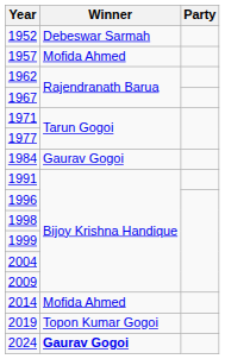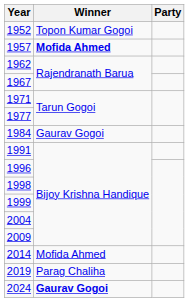 <table class="wikitable sortable">
 <tr>
 <th>Year</th>
 <th>Winner</th>
 <th colspan=2>Party</th>
 </tr>
 <tr>
 <td><a href='#'>1952</a></td>
-<td><a href='#'>Debeswar Sarmah</a></td>
+<td><a href='#'>Topon Kumar Gogoi</a></td>
 <td></td>
 </tr>
 <tr>
 <td><a href='#'>1957</a></td>
-<td><a href='#'>Mofida Ahmed</a></td>
+<td><strong><a href='#'>Mofida Ahmed</a></strong></td>
 </tr>
 <tr>
 <td><a href='#'>1962</a></td>
 <td rowspan="2"><a href='#'>Rajendranath Barua</a></td>
 <td></td>
 </tr>
 <tr>
 <td><a href='#'>1967</a></td>
 <td></td>
 </tr>
 <tr>
 <td><a href='#'>1971</a></td>
 <td rowspan="2"><a href='#'>Tarun Gogoi</a></td>
 </tr>
 <tr>
 <td><a href='#'>1977</a></td>
 </tr>
 <tr>
 <td><a href='#'>1984</a></td>
 <td><a href='#'>Gaurav Gogoi</a></td>
 <td></td>
 </tr>
 <tr>
 <td><a href='#'>1991</a></td>
 <td rowspan="6"><a href='#'>Bijoy Krishna Handique</a></td>
 <td></td>
 </tr>
 <tr>
 <td><a href='#'>1996</a></td>
 </tr>
 <tr>
 <td><a href='#'>1998</a></td>
 </tr>
 <tr>
 <td><a href='#'>1999</a></td>
 </tr>
 <tr>
 <td><a href='#'>2004</a></td>
 </tr>
 <tr>
 <td><a href='#'>2009</a></td>
 </tr>
 <tr>
 <td><a href='#'>2014</a></td>
 <td><a href='#'>Mofida Ahmed</a></td>
 <td></td>
 </tr>
 <tr>
 <td><a href='#'>2019</a></td>
-<td><a href='#'>Topon Kumar Gogoi</a></td>
+<td><a href='#'>Parag Chaliha</a></td>
 </tr>
 <tr>
 <td><a href='#'>2024</a></td>
 <td><strong><a href='#'>Gaurav Gogoi</a></strong></td>
 <td></td>
 </tr>
 </table>
